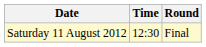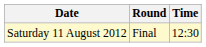 <table class="wikitable">
 <tr>
 <th>Date</th>
+<th>Round</th>
 <th>Time</th>
-<th>Round</th>
 </tr>
 <tr>
 <td style=background:lemonchiffon>Saturday 11 August 2012</td>
+<td style=background:lemonchiffon>Final</td>
 <td style=background:lemonchiffon>12:30</td>
-<td style=background:lemonchiffon>Final</td>
 </tr>
 </table>
